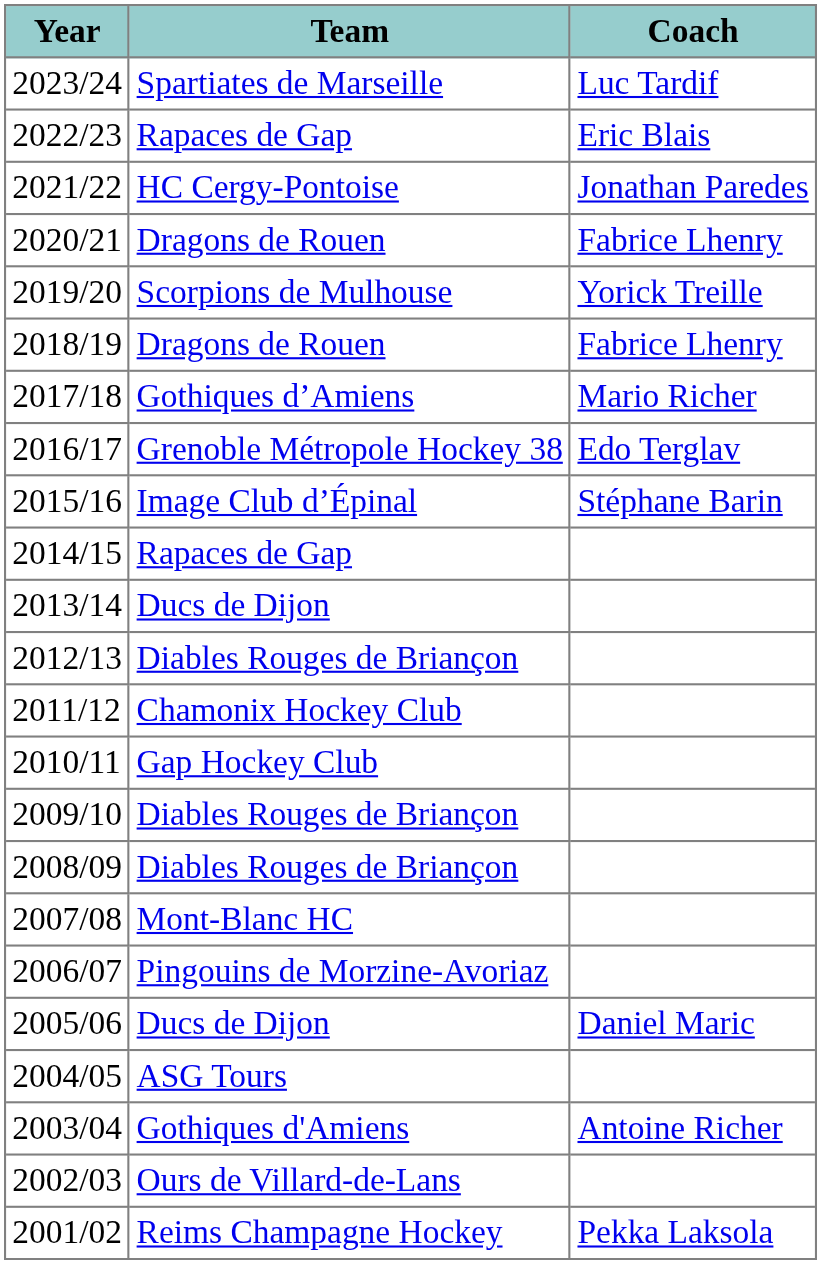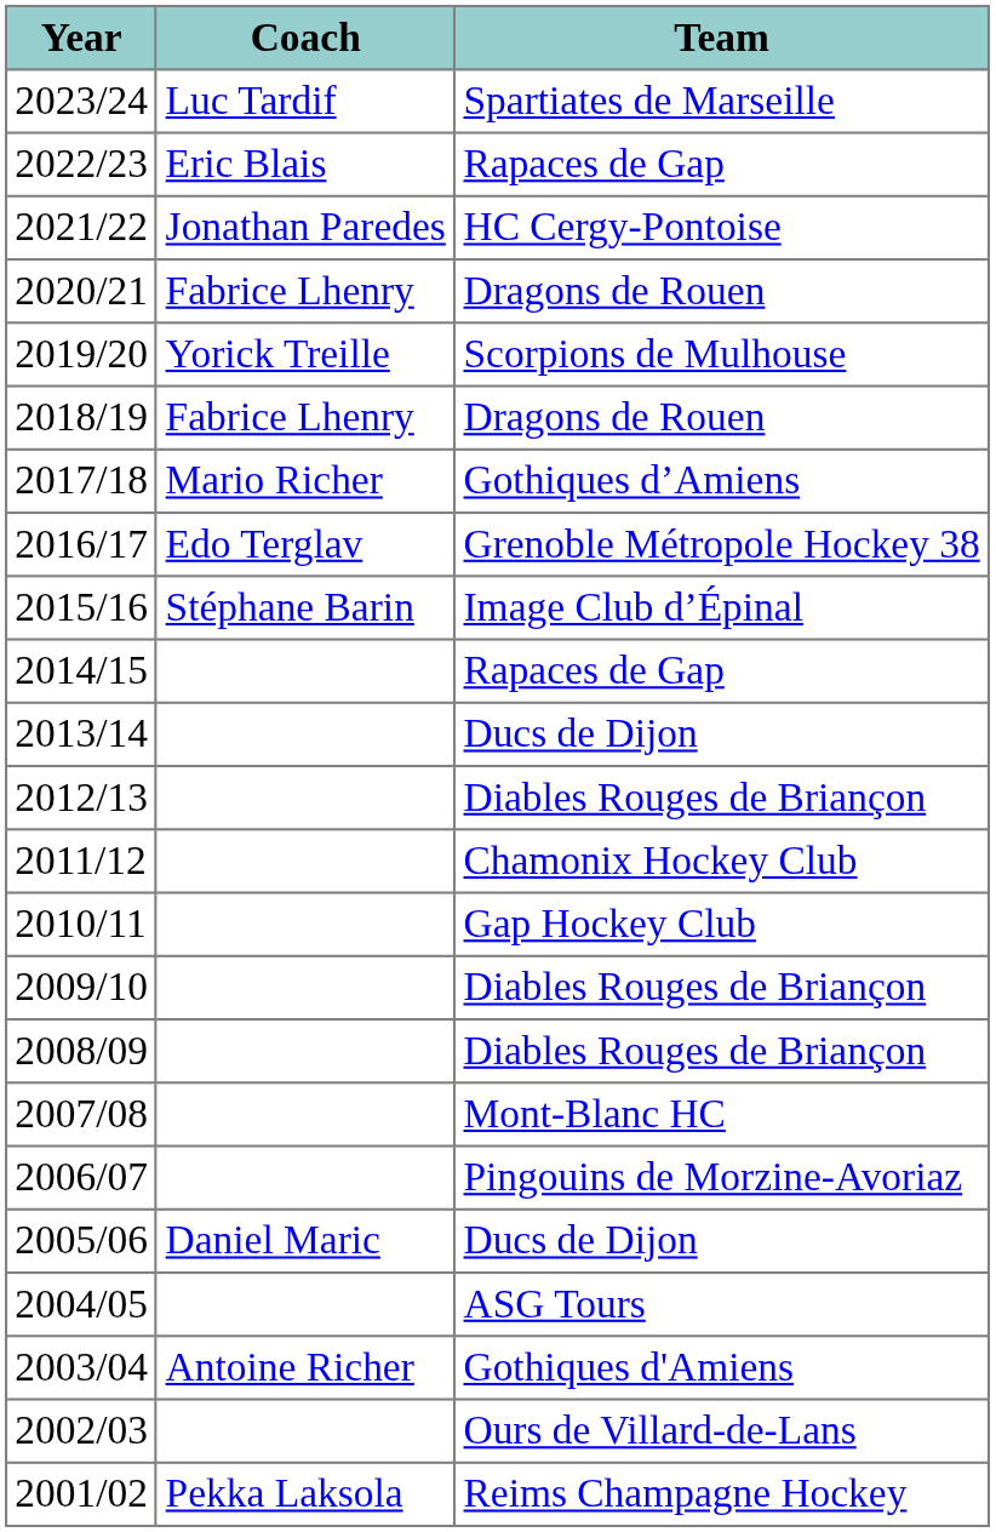 <table cellpadding="3" cellspacing="0" border="1" style="border: gray solid 1px; border-collapse: collapse;">
 <tr>
 <th bgcolor="#96CDCD">Year</th>
+<th bgcolor="#96CDCD">Coach</th>
 <th bgcolor="#96CDCD">Team</th>
-<th bgcolor="#96CDCD">Coach</th>
 </tr>
 <tr>
 <td>2023/24</td>
+<td><a href='#'>Luc Tardif</a></td>
 <td><a href='#'>Spartiates de Marseille</a></td>
-<td><a href='#'>Luc Tardif</a></td>
 </tr>
 <tr>
 <td>2022/23</td>
+<td><a href='#'>Eric Blais</a></td>
 <td><a href='#'>Rapaces de Gap</a></td>
-<td><a href='#'>Eric Blais</a></td>
 </tr>
 <tr>
 <td>2021/22</td>
+<td><a href='#'>Jonathan Paredes</a></td>
 <td><a href='#'>HC Cergy-Pontoise</a></td>
-<td><a href='#'>Jonathan Paredes</a></td>
 </tr>
 <tr>
 <td>2020/21</td>
+<td><a href='#'>Fabrice Lhenry</a></td>
 <td><a href='#'>Dragons de Rouen</a></td>
-<td><a href='#'>Fabrice Lhenry</a></td>
 </tr>
 <tr>
 <td>2019/20</td>
+<td><a href='#'>Yorick Treille</a></td>
 <td><a href='#'>Scorpions de Mulhouse</a></td>
-<td><a href='#'>Yorick Treille</a></td>
 </tr>
 <tr>
 <td>2018/19</td>
+<td><a href='#'>Fabrice Lhenry</a></td>
 <td><a href='#'>Dragons de Rouen</a></td>
-<td><a href='#'>Fabrice Lhenry</a></td>
 </tr>
 <tr>
 <td>2017/18</td>
+<td><a href='#'>Mario Richer</a></td>
 <td><a href='#'>Gothiques d’Amiens</a></td>
-<td><a href='#'>Mario Richer</a></td>
 </tr>
 <tr>
 <td>2016/17</td>
+<td><a href='#'>Edo Terglav</a></td>
 <td><a href='#'>Grenoble Métropole Hockey 38</a></td>
-<td><a href='#'>Edo Terglav</a></td>
 </tr>
 <tr>
 <td>2015/16</td>
+<td><a href='#'>Stéphane Barin</a></td>
 <td><a href='#'>Image Club d’Épinal</a></td>
-<td><a href='#'>Stéphane Barin</a></td>
 </tr>
 <tr>
 <td>2014/15</td>
+<td></td>
 <td><a href='#'>Rapaces de Gap</a></td>
-<td></td>
 </tr>
 <tr>
 <td>2013/14</td>
+<td></td>
 <td><a href='#'>Ducs de Dijon</a></td>
-<td></td>
 </tr>
 <tr>
 <td>2012/13</td>
+<td></td>
 <td><a href='#'>Diables Rouges de Briançon</a></td>
-<td></td>
 </tr>
 <tr>
 <td>2011/12</td>
+<td></td>
 <td><a href='#'>Chamonix Hockey Club</a></td>
-<td></td>
 </tr>
 <tr>
 <td>2010/11</td>
+<td></td>
 <td><a href='#'>Gap Hockey Club</a></td>
-<td></td>
 </tr>
 <tr>
 <td>2009/10</td>
+<td></td>
 <td><a href='#'>Diables Rouges de Briançon</a></td>
-<td></td>
 </tr>
 <tr>
 <td>2008/09</td>
+<td></td>
 <td><a href='#'>Diables Rouges de Briançon</a></td>
-<td></td>
 </tr>
 <tr>
 <td>2007/08</td>
+<td></td>
 <td><a href='#'>Mont-Blanc HC</a></td>
-<td></td>
 </tr>
 <tr>
 <td>2006/07</td>
+<td></td>
 <td><a href='#'>Pingouins de Morzine-Avoriaz</a></td>
-<td></td>
 </tr>
 <tr>
 <td>2005/06</td>
+<td><a href='#'>Daniel Maric</a></td>
 <td><a href='#'>Ducs de Dijon</a></td>
-<td><a href='#'>Daniel Maric</a></td>
 </tr>
 <tr>
 <td>2004/05</td>
+<td></td>
 <td><a href='#'>ASG Tours</a></td>
-<td></td>
 </tr>
 <tr>
 <td>2003/04</td>
+<td><a href='#'>Antoine Richer</a></td>
 <td><a href='#'>Gothiques d'Amiens</a></td>
-<td><a href='#'>Antoine Richer</a></td>
 </tr>
 <tr>
 <td>2002/03</td>
+<td></td>
 <td><a href='#'>Ours de Villard-de-Lans</a></td>
-<td></td>
 </tr>
 <tr>
 <td>2001/02</td>
+<td><a href='#'>Pekka Laksola</a></td>
 <td><a href='#'>Reims Champagne Hockey</a></td>
-<td><a href='#'>Pekka Laksola</a></td>
 </tr>
 </table>
